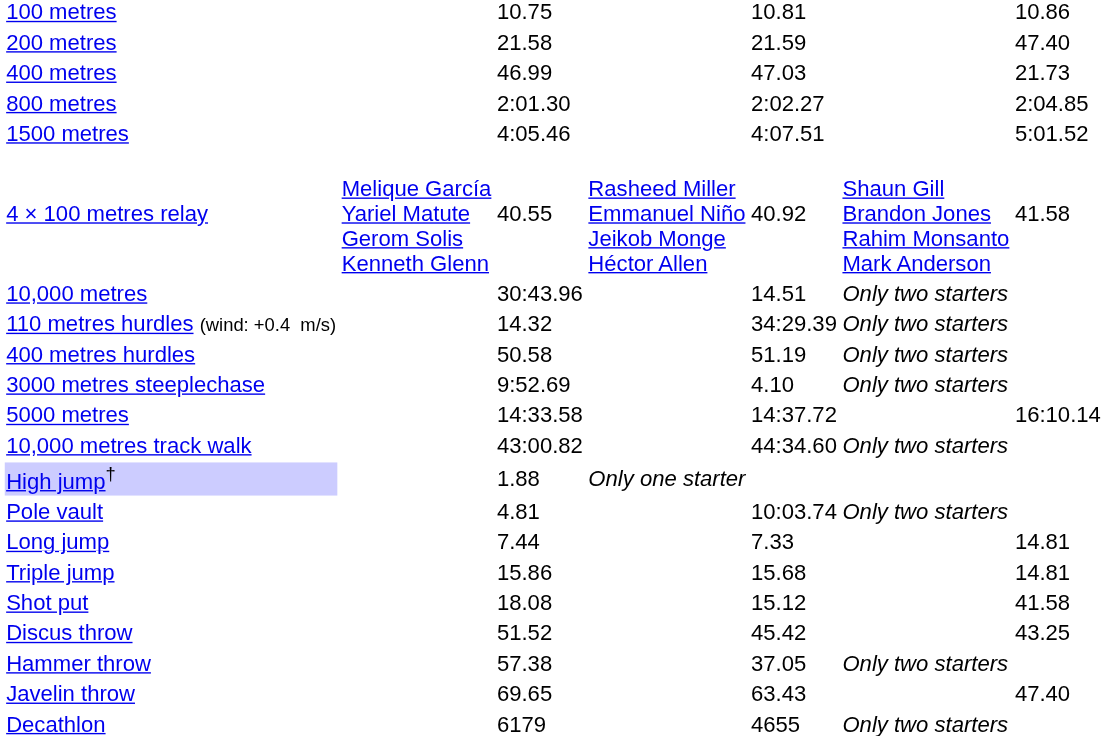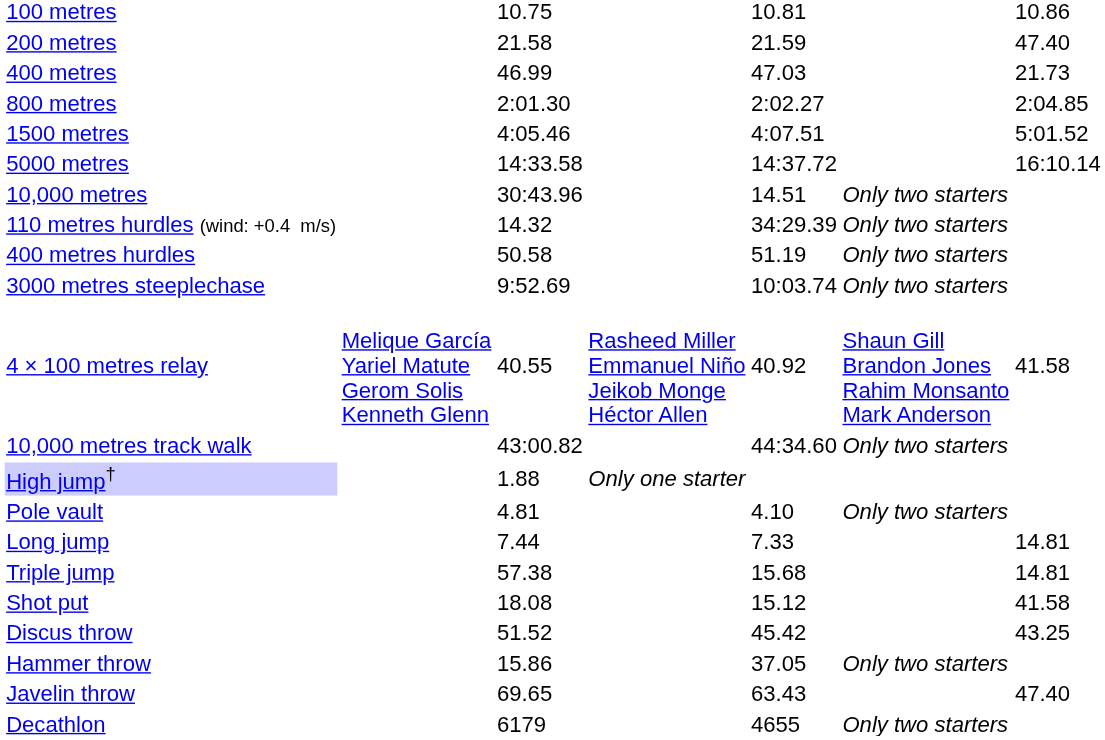 <table>
 <tr>
 <td><a href='#'>100 metres</a></td>
 <td align=left></td>
 <td>10.75</td>
 <td align=left></td>
 <td>10.81</td>
 <td align=left></td>
 <td>10.86</td>
 </tr>
 <tr>
 <td><a href='#'>200 metres</a></td>
 <td align=left></td>
 <td>21.58</td>
 <td align=left></td>
 <td>21.59</td>
 <td align=left></td>
 <td>47.40</td>
 </tr>
 <tr>
 <td><a href='#'>400 metres</a></td>
 <td align=left></td>
 <td>46.99</td>
 <td align=left></td>
 <td>47.03</td>
 <td align=left></td>
 <td>21.73</td>
 </tr>
 <tr>
 <td><a href='#'>800 metres</a></td>
 <td align=left></td>
 <td>2:01.30</td>
 <td align=left></td>
 <td>2:02.27</td>
 <td align=left></td>
 <td>2:04.85</td>
 </tr>
 <tr>
 <td><a href='#'>1500 metres</a></td>
 <td align=left></td>
 <td>4:05.46</td>
 <td align=left></td>
 <td>4:07.51</td>
 <td align=left></td>
 <td>5:01.52</td>
 </tr>
 <tr>
-<td><a href='#'>4 × 100 metres relay</a></td>
-<td> <br> <a href='#'>Melique García</a> <br> <a href='#'>Yariel Matute</a> <br> <a href='#'>Gerom Solis</a> <br> <a href='#'>Kenneth Glenn</a></td>
-<td>40.55</td>
-<td> <br> <a href='#'>Rasheed Miller</a> <br> <a href='#'>Emmanuel Niño</a> <br> <a href='#'>Jeikob Monge</a> <br> <a href='#'>Héctor Allen</a></td>
-<td>40.92</td>
-<td> <br> <a href='#'>Shaun Gill</a> <br> <a href='#'>Brandon Jones</a> <br> <a href='#'>Rahim Monsanto</a> <br> <a href='#'>Mark Anderson</a></td>
-<td>41.58</td>
+<td><a href='#'>5000 metres</a></td>
+<td align=left></td>
+<td>14:33.58</td>
+<td align=left></td>
+<td>14:37.72</td>
+<td align=left></td>
+<td>16:10.14</td>
 </tr>
 <tr>
 <td><a href='#'>10,000 metres</a></td>
 <td align=left></td>
 <td>30:43.96</td>
 <td align=left></td>
 <td>14.51</td>
 <td colspan=2><em>Only two starters</em></td>
 </tr>
 <tr>
 <td><a href='#'>110 metres hurdles</a> <small>(wind: +0.4	 m/s)</small></td>
 <td align=left></td>
 <td>14.32</td>
 <td align=left></td>
 <td>34:29.39</td>
 <td colspan=2><em>Only two starters</em></td>
 </tr>
 <tr>
 <td><a href='#'>400 metres hurdles</a></td>
 <td align=left></td>
 <td>50.58</td>
 <td align=left></td>
 <td>51.19</td>
 <td colspan=2><em>Only two starters</em></td>
 </tr>
 <tr>
 <td><a href='#'>3000 metres steeplechase</a></td>
 <td align=left></td>
 <td>9:52.69</td>
 <td align=left></td>
-<td>4.10</td>
+<td>10:03.74</td>
 <td colspan=2><em>Only two starters</em></td>
 </tr>
 <tr>
-<td><a href='#'>5000 metres</a></td>
-<td align=left></td>
-<td>14:33.58</td>
-<td align=left></td>
-<td>14:37.72</td>
-<td align=left></td>
-<td>16:10.14</td>
+<td><a href='#'>4 × 100 metres relay</a></td>
+<td> <br> <a href='#'>Melique García</a> <br> <a href='#'>Yariel Matute</a> <br> <a href='#'>Gerom Solis</a> <br> <a href='#'>Kenneth Glenn</a></td>
+<td>40.55</td>
+<td> <br> <a href='#'>Rasheed Miller</a> <br> <a href='#'>Emmanuel Niño</a> <br> <a href='#'>Jeikob Monge</a> <br> <a href='#'>Héctor Allen</a></td>
+<td>40.92</td>
+<td> <br> <a href='#'>Shaun Gill</a> <br> <a href='#'>Brandon Jones</a> <br> <a href='#'>Rahim Monsanto</a> <br> <a href='#'>Mark Anderson</a></td>
+<td>41.58</td>
 </tr>
 <tr>
 <td><a href='#'>10,000 metres track walk</a></td>
 <td align=left></td>
 <td>43:00.82 </td>
 <td align=left></td>
 <td>44:34.60</td>
 <td colspan=2><em>Only two starters</em></td>
 </tr>
 <tr>
 <td style="background-color:#ccccff"><a href='#'>High jump</a><sup>†</sup></td>
 <td align=left></td>
 <td>1.88</td>
 <td colspan=4><em>Only one starter</em></td>
 </tr>
 <tr>
 <td><a href='#'>Pole vault</a></td>
 <td align=left></td>
 <td>4.81 </td>
 <td align=left></td>
-<td>10:03.74</td>
+<td>4.10</td>
 <td colspan=2><em>Only two starters</em></td>
 </tr>
 <tr>
 <td><a href='#'>Long jump</a></td>
 <td align=left></td>
 <td>7.44</td>
 <td align=left></td>
 <td>7.33</td>
 <td align=left></td>
 <td>14.81</td>
 </tr>
 <tr>
 <td><a href='#'>Triple jump</a></td>
 <td align=left></td>
-<td>15.86</td>
+<td>57.38</td>
 <td align=left></td>
 <td>15.68</td>
 <td align=left></td>
 <td>14.81</td>
 </tr>
 <tr>
 <td><a href='#'>Shot put</a></td>
 <td align=left></td>
 <td>18.08 </td>
 <td align=left></td>
 <td>15.12</td>
 <td align=left></td>
 <td>41.58</td>
 </tr>
 <tr>
 <td><a href='#'>Discus throw</a></td>
 <td align=left></td>
 <td>51.52 </td>
 <td align=left></td>
 <td>45.42</td>
 <td align=left></td>
 <td>43.25</td>
 </tr>
 <tr>
 <td><a href='#'>Hammer throw</a></td>
 <td align=left></td>
-<td>57.38</td>
+<td>15.86</td>
 <td align=left></td>
 <td>37.05</td>
 <td colspan=2><em>Only two starters</em></td>
 </tr>
 <tr>
 <td><a href='#'>Javelin throw</a></td>
 <td align=left></td>
 <td>69.65</td>
 <td align=left></td>
 <td>63.43</td>
 <td align=left></td>
 <td>47.40</td>
 </tr>
 <tr>
 <td><a href='#'>Decathlon</a></td>
 <td align=left></td>
 <td>6179</td>
 <td align=left></td>
 <td>4655</td>
 <td colspan=2><em>Only two starters</em></td>
 </tr>
 </table>
